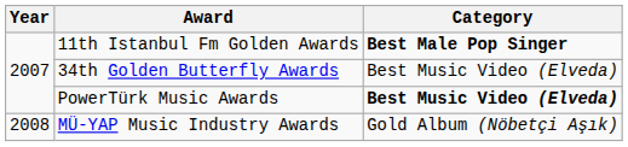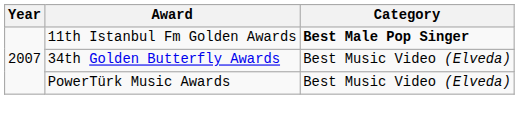 <table class="wikitable" style="font-size: 95%;">
 <tr>
 <th>Year</th>
 <th>Award</th>
 <th>Category</th>
 </tr>
 <tr>
 <td rowspan=3>2007</td>
 <td>11th Istanbul Fm Golden Awards</td>
 <td><strong>Best Male Pop Singer</strong></td>
 </tr>
 <tr>
 <td>34th <a href='#'>Golden Butterfly Awards</a></td>
 <td>Best Music Video <em>(Elveda)</em></td>
 </tr>
 <tr>
 <td>PowerTürk Music Awards</td>
-<td><strong>Best Music Video <em>(Elveda)</em></strong></td>
-</tr>
-<tr>
-<td>2008</td>
-<td><a href='#'>MÜ-YAP</a> Music Industry Awards</td>
-<td>Gold Album <em>(Nöbetçi Aşık)</em></td>
+<td>Best Music Video <em>(Elveda)</em></td>
 </tr>
 </table>
